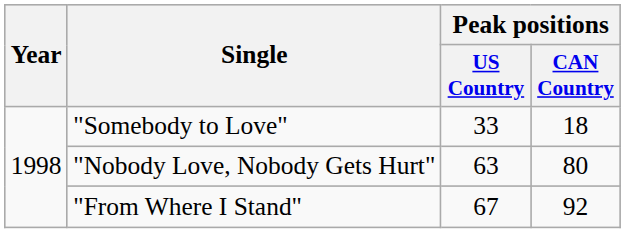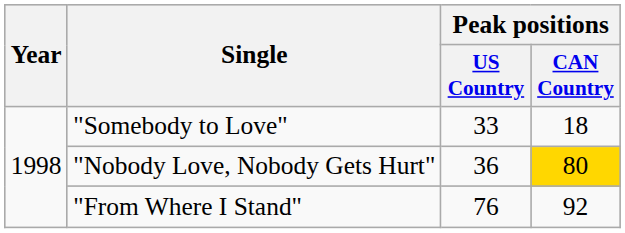 <table class="wikitable" style="text-align:center;">
 <tr>
 <th rowspan="2">Year</th>
 <th rowspan="2">Single</th>
 <th colspan="2">Peak positions</th>
 </tr>
 <tr style="font-size:smaller;">
 <th width="50"><a href='#'>US Country</a></th>
 <th width="50"><a href='#'>CAN Country</a></th>
 </tr>
 <tr>
 <td rowspan="3">1998</td>
 <td align="left">"Somebody to Love"</td>
 <td>33</td>
 <td>18</td>
 </tr>
 <tr>
 <td align="left">"Nobody Love, Nobody Gets Hurt"</td>
-<td>63</td>
-<td>80</td>
+<td>36</td>
+<td style="background: gold;">80</td>
 </tr>
 <tr>
 <td align="left">"From Where I Stand"</td>
-<td>67</td>
+<td>76</td>
 <td>92</td>
 </tr>
 </table>
